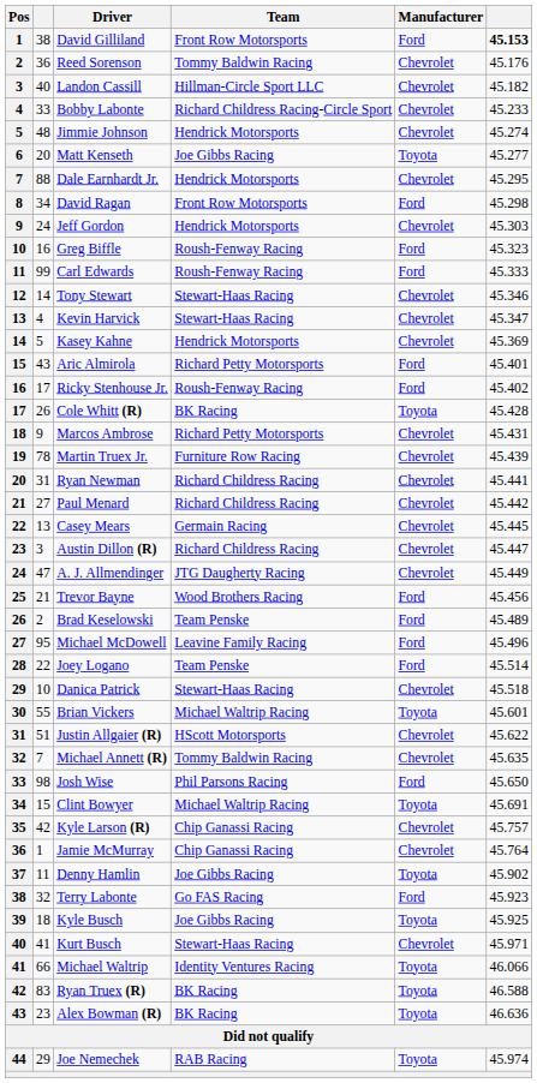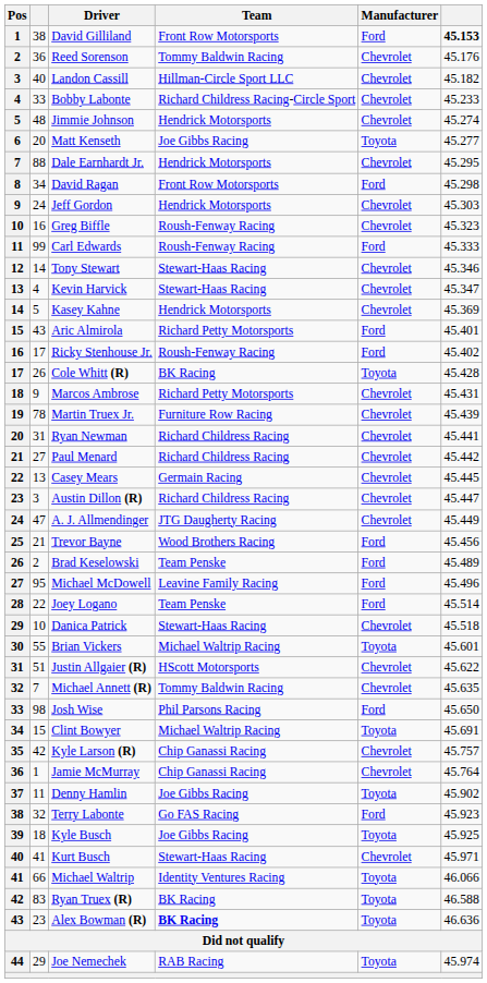 <table class="wikitable" style="font-size:95%">
 <tr>
 <th>Pos</th>
 <th></th>
 <th>Driver</th>
 <th>Team</th>
 <th>Manufacturer</th>
 <th></th>
 </tr>
 <tr>
 <th>1</th>
 <td>38</td>
 <td><a href='#'>David Gilliland</a></td>
 <td><a href='#'>Front Row Motorsports</a></td>
 <td><a href='#'>Ford</a></td>
 <td><strong>45.153</strong></td>
 </tr>
 <tr>
 <th>2</th>
 <td>36</td>
 <td><a href='#'>Reed Sorenson</a></td>
 <td><a href='#'>Tommy Baldwin Racing</a></td>
 <td><a href='#'>Chevrolet</a></td>
 <td>45.176</td>
 </tr>
 <tr>
 <th>3</th>
 <td>40</td>
 <td><a href='#'>Landon Cassill</a></td>
 <td><a href='#'>Hillman-Circle Sport LLC</a></td>
 <td><a href='#'>Chevrolet</a></td>
 <td>45.182</td>
 </tr>
 <tr>
 <th>4</th>
 <td>33</td>
 <td><a href='#'>Bobby Labonte</a></td>
 <td><a href='#'>Richard Childress Racing</a>-<a href='#'>Circle Sport</a></td>
 <td><a href='#'>Chevrolet</a></td>
 <td>45.233</td>
 </tr>
 <tr>
 <th>5</th>
 <td>48</td>
 <td><a href='#'>Jimmie Johnson</a></td>
 <td><a href='#'>Hendrick Motorsports</a></td>
 <td><a href='#'>Chevrolet</a></td>
 <td>45.274</td>
 </tr>
 <tr>
 <th>6</th>
 <td>20</td>
 <td><a href='#'>Matt Kenseth</a></td>
 <td><a href='#'>Joe Gibbs Racing</a></td>
 <td><a href='#'>Toyota</a></td>
 <td>45.277</td>
 </tr>
 <tr>
 <th>7</th>
 <td>88</td>
 <td><a href='#'>Dale Earnhardt Jr.</a></td>
 <td><a href='#'>Hendrick Motorsports</a></td>
 <td><a href='#'>Chevrolet</a></td>
 <td>45.295</td>
 </tr>
 <tr>
 <th>8</th>
 <td>34</td>
 <td><a href='#'>David Ragan</a></td>
 <td><a href='#'>Front Row Motorsports</a></td>
 <td><a href='#'>Ford</a></td>
 <td>45.298</td>
 </tr>
 <tr>
 <th>9</th>
 <td>24</td>
 <td><a href='#'>Jeff Gordon</a></td>
 <td><a href='#'>Hendrick Motorsports</a></td>
 <td><a href='#'>Chevrolet</a></td>
 <td>45.303</td>
 </tr>
 <tr>
 <th>10</th>
 <td>16</td>
 <td><a href='#'>Greg Biffle</a></td>
 <td><a href='#'>Roush-Fenway Racing</a></td>
-<td><a href='#'>Ford</a></td>
+<td><a href='#'>Chevrolet</a></td>
 <td>45.323</td>
 </tr>
 <tr>
 <th>11</th>
 <td>99</td>
 <td><a href='#'>Carl Edwards</a></td>
 <td><a href='#'>Roush-Fenway Racing</a></td>
 <td><a href='#'>Ford</a></td>
 <td>45.333</td>
 </tr>
 <tr>
 <th>12</th>
 <td>14</td>
 <td><a href='#'>Tony Stewart</a></td>
 <td><a href='#'>Stewart-Haas Racing</a></td>
 <td><a href='#'>Chevrolet</a></td>
 <td>45.346</td>
 </tr>
 <tr>
 <th>13</th>
 <td>4</td>
 <td><a href='#'>Kevin Harvick</a></td>
 <td><a href='#'>Stewart-Haas Racing</a></td>
 <td><a href='#'>Chevrolet</a></td>
 <td>45.347</td>
 </tr>
 <tr>
 <th>14</th>
 <td>5</td>
 <td><a href='#'>Kasey Kahne</a></td>
 <td><a href='#'>Hendrick Motorsports</a></td>
 <td><a href='#'>Chevrolet</a></td>
 <td>45.369</td>
 </tr>
 <tr>
 <th>15</th>
 <td>43</td>
 <td><a href='#'>Aric Almirola</a></td>
 <td><a href='#'>Richard Petty Motorsports</a></td>
 <td><a href='#'>Ford</a></td>
 <td>45.401</td>
 </tr>
 <tr>
 <th>16</th>
 <td>17</td>
 <td><a href='#'>Ricky Stenhouse Jr.</a></td>
 <td><a href='#'>Roush-Fenway Racing</a></td>
 <td><a href='#'>Ford</a></td>
 <td>45.402</td>
 </tr>
 <tr>
 <th>17</th>
 <td>26</td>
 <td><a href='#'>Cole Whitt</a> <strong>(R)</strong></td>
 <td><a href='#'>BK Racing</a></td>
 <td><a href='#'>Toyota</a></td>
 <td>45.428</td>
 </tr>
 <tr>
 <th>18</th>
 <td>9</td>
 <td><a href='#'>Marcos Ambrose</a></td>
 <td><a href='#'>Richard Petty Motorsports</a></td>
 <td><a href='#'>Chevrolet</a></td>
 <td>45.431</td>
 </tr>
 <tr>
 <th>19</th>
 <td>78</td>
 <td><a href='#'>Martin Truex Jr.</a></td>
 <td><a href='#'>Furniture Row Racing</a></td>
 <td><a href='#'>Chevrolet</a></td>
 <td>45.439</td>
 </tr>
 <tr>
 <th>20</th>
 <td>31</td>
 <td><a href='#'>Ryan Newman</a></td>
 <td><a href='#'>Richard Childress Racing</a></td>
 <td><a href='#'>Chevrolet</a></td>
 <td>45.441</td>
 </tr>
 <tr>
 <th>21</th>
 <td>27</td>
 <td><a href='#'>Paul Menard</a></td>
 <td><a href='#'>Richard Childress Racing</a></td>
 <td><a href='#'>Chevrolet</a></td>
 <td>45.442</td>
 </tr>
 <tr>
 <th>22</th>
 <td>13</td>
 <td><a href='#'>Casey Mears</a></td>
 <td><a href='#'>Germain Racing</a></td>
 <td><a href='#'>Chevrolet</a></td>
 <td>45.445</td>
 </tr>
 <tr>
 <th>23</th>
 <td>3</td>
 <td><a href='#'>Austin Dillon</a> <strong>(R)</strong></td>
 <td><a href='#'>Richard Childress Racing</a></td>
 <td><a href='#'>Chevrolet</a></td>
 <td>45.447</td>
 </tr>
 <tr>
 <th>24</th>
 <td>47</td>
 <td><a href='#'>A. J. Allmendinger</a></td>
 <td><a href='#'>JTG Daugherty Racing</a></td>
 <td><a href='#'>Chevrolet</a></td>
 <td>45.449</td>
 </tr>
 <tr>
 <th>25</th>
 <td>21</td>
 <td><a href='#'>Trevor Bayne</a></td>
 <td><a href='#'>Wood Brothers Racing</a></td>
 <td><a href='#'>Ford</a></td>
 <td>45.456</td>
 </tr>
 <tr>
 <th>26</th>
 <td>2</td>
 <td><a href='#'>Brad Keselowski</a></td>
 <td><a href='#'>Team Penske</a></td>
 <td><a href='#'>Ford</a></td>
 <td>45.489</td>
 </tr>
 <tr>
 <th>27</th>
 <td>95</td>
 <td><a href='#'>Michael McDowell</a></td>
 <td><a href='#'>Leavine Family Racing</a></td>
 <td><a href='#'>Ford</a></td>
 <td>45.496</td>
 </tr>
 <tr>
 <th>28</th>
 <td>22</td>
 <td><a href='#'>Joey Logano</a></td>
 <td><a href='#'>Team Penske</a></td>
 <td><a href='#'>Ford</a></td>
 <td>45.514</td>
 </tr>
 <tr>
 <th>29</th>
 <td>10</td>
 <td><a href='#'>Danica Patrick</a></td>
 <td><a href='#'>Stewart-Haas Racing</a></td>
 <td><a href='#'>Chevrolet</a></td>
 <td>45.518</td>
 </tr>
 <tr>
 <th>30</th>
 <td>55</td>
 <td><a href='#'>Brian Vickers</a></td>
 <td><a href='#'>Michael Waltrip Racing</a></td>
 <td><a href='#'>Toyota</a></td>
 <td>45.601</td>
 </tr>
 <tr>
 <th>31</th>
 <td>51</td>
 <td><a href='#'>Justin Allgaier</a> <strong>(R)</strong></td>
 <td><a href='#'>HScott Motorsports</a></td>
 <td><a href='#'>Chevrolet</a></td>
 <td>45.622</td>
 </tr>
 <tr>
 <th>32</th>
 <td>7</td>
 <td><a href='#'>Michael Annett</a> <strong>(R)</strong></td>
 <td><a href='#'>Tommy Baldwin Racing</a></td>
 <td><a href='#'>Chevrolet</a></td>
 <td>45.635</td>
 </tr>
 <tr>
 <th>33</th>
 <td>98</td>
 <td><a href='#'>Josh Wise</a></td>
 <td><a href='#'>Phil Parsons Racing</a></td>
 <td><a href='#'>Ford</a></td>
 <td>45.650</td>
 </tr>
 <tr>
 <th>34</th>
 <td>15</td>
 <td><a href='#'>Clint Bowyer</a></td>
 <td><a href='#'>Michael Waltrip Racing</a></td>
 <td><a href='#'>Toyota</a></td>
 <td>45.691</td>
 </tr>
 <tr>
 <th>35</th>
 <td>42</td>
 <td><a href='#'>Kyle Larson</a> <strong>(R)</strong></td>
 <td><a href='#'>Chip Ganassi Racing</a></td>
 <td><a href='#'>Chevrolet</a></td>
 <td>45.757</td>
 </tr>
 <tr>
 <th>36</th>
 <td>1</td>
 <td><a href='#'>Jamie McMurray</a></td>
 <td><a href='#'>Chip Ganassi Racing</a></td>
 <td><a href='#'>Chevrolet</a></td>
 <td>45.764</td>
 </tr>
 <tr>
 <th>37</th>
 <td>11</td>
 <td><a href='#'>Denny Hamlin</a></td>
 <td><a href='#'>Joe Gibbs Racing</a></td>
 <td><a href='#'>Toyota</a></td>
 <td>45.902</td>
 </tr>
 <tr>
 <th>38</th>
 <td>32</td>
 <td><a href='#'>Terry Labonte</a></td>
 <td><a href='#'>Go FAS Racing</a></td>
 <td><a href='#'>Ford</a></td>
 <td>45.923</td>
 </tr>
 <tr>
 <th>39</th>
 <td>18</td>
 <td><a href='#'>Kyle Busch</a></td>
 <td><a href='#'>Joe Gibbs Racing</a></td>
 <td><a href='#'>Toyota</a></td>
 <td>45.925</td>
 </tr>
 <tr>
 <th>40</th>
 <td>41</td>
 <td><a href='#'>Kurt Busch</a></td>
 <td><a href='#'>Stewart-Haas Racing</a></td>
 <td><a href='#'>Chevrolet</a></td>
 <td>45.971</td>
 </tr>
 <tr>
 <th>41</th>
 <td>66</td>
 <td><a href='#'>Michael Waltrip</a></td>
 <td><a href='#'>Identity Ventures Racing</a></td>
 <td><a href='#'>Toyota</a></td>
 <td>46.066</td>
 </tr>
 <tr>
 <th>42</th>
 <td>83</td>
 <td><a href='#'>Ryan Truex</a> <strong>(R)</strong></td>
 <td><a href='#'>BK Racing</a></td>
 <td><a href='#'>Toyota</a></td>
 <td>46.588</td>
 </tr>
 <tr>
 <th>43</th>
 <td>23</td>
 <td><a href='#'>Alex Bowman</a> <strong>(R)</strong></td>
-<td><a href='#'>BK Racing</a></td>
+<td><strong><a href='#'>BK Racing</a></strong></td>
 <td><a href='#'>Toyota</a></td>
 <td>46.636</td>
 </tr>
 <tr>
 <th colspan="6">Did not qualify</th>
 </tr>
 <tr>
 <th>44</th>
 <td>29</td>
 <td><a href='#'>Joe Nemechek</a></td>
 <td><a href='#'>RAB Racing</a></td>
 <td><a href='#'>Toyota</a></td>
 <td>45.974</td>
 </tr>
 <tr>
 <th colspan="6"></th>
 </tr>
 </table>
